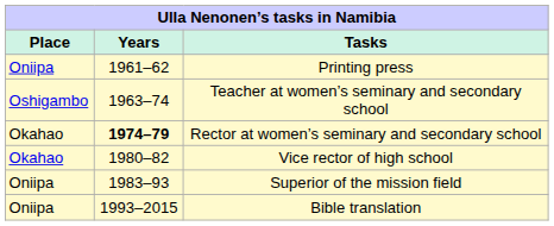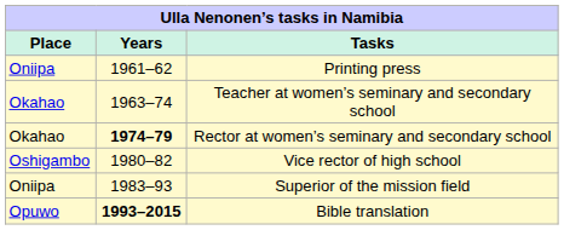 <table class="wikitable" style="font-size:95%; text-align:center; background:#FFFACD ">
 <tr>
 <td style="background:#CCCCFF;" width=20 colspan=5><strong>Ulla Nenonen’s tasks in Namibia</strong></td>
 </tr>
 <tr>
 <th width=80 style=background:#cff3e4>Place</th>
 <th width=80 style=background:#cff3e4>Years</th>
 <th width=350 style=background:#cff3e4>Tasks</th>
 </tr>
 <tr>
 <td align=left><a href='#'>Oniipa</a></td>
 <td>1961–62</td>
 <td>Printing press</td>
 </tr>
 <tr>
-<td align=left><a href='#'>Oshigambo</a></td>
+<td align=left><a href='#'>Okahao</a></td>
 <td>1963–74</td>
 <td>Teacher at women’s seminary and secondary school</td>
 </tr>
 <tr>
 <td align=left>Okahao</td>
 <td><strong>1974–79</strong></td>
 <td>Rector at women’s seminary and secondary school</td>
 </tr>
 <tr>
-<td align=left><a href='#'>Okahao</a></td>
+<td align=left><a href='#'>Oshigambo</a></td>
 <td>1980–82</td>
 <td>Vice rector of high school</td>
 </tr>
 <tr>
 <td align=left>Oniipa</td>
 <td>1983–93</td>
 <td>Superior of the mission field</td>
 </tr>
 <tr>
-<td align=left>Oniipa</td>
-<td>1993–2015</td>
+<td align=left><a href='#'>Opuwo</a></td>
+<td><strong>1993–2015</strong></td>
 <td>Bible translation</td>
 </tr>
 </table>
